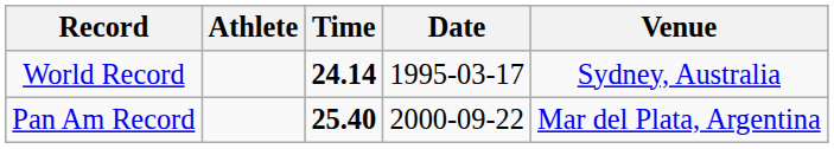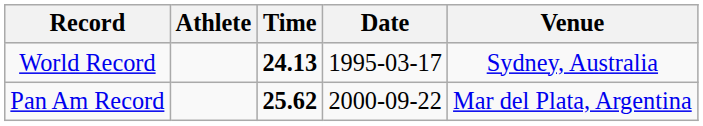 <table class="wikitable" style="text-align:center;">
 <tr>
 <th>Record</th>
 <th>Athlete</th>
 <th>Time</th>
 <th>Date</th>
 <th>Venue</th>
 </tr>
 <tr>
 <td><a href='#'>World Record</a></td>
 <td></td>
-<td><strong>24.14</strong></td>
+<td><strong>24.13</strong></td>
 <td>1995-03-17</td>
 <td> <a href='#'>Sydney, Australia</a></td>
 </tr>
 <tr>
 <td><a href='#'>Pan Am Record</a></td>
 <td></td>
-<td><strong>25.40</strong></td>
+<td><strong>25.62</strong></td>
 <td>2000-09-22</td>
 <td> <a href='#'>Mar del Plata, Argentina</a></td>
 </tr>
 </table>
